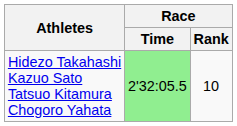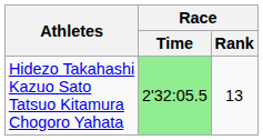 <table class="wikitable" border="1" style="font-size:90%">
 <tr>
 <th rowspan=2>Athletes</th>
 <th colspan=2>Race</th>
 </tr>
 <tr>
 <th>Time</th>
 <th>Rank</th>
 </tr>
 <tr>
 <td><a href='#'>Hidezo Takahashi</a><br><a href='#'>Kazuo Sato</a><br><a href='#'>Tatsuo Kitamura</a><br><a href='#'>Chogoro Yahata</a></td>
 <td align=center style="background: lightgreen;">2'32:05.5</td>
-<td align=center>10</td>
+<td align=center>13</td>
 </tr>
 </table>
